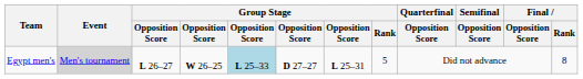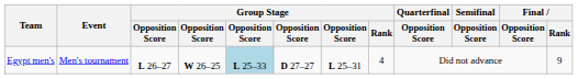 <table class="wikitable" style="font-size:90%">
 <tr>
 <th rowspan=2>Team</th>
 <th rowspan=2>Event</th>
 <th colspan=6>Group Stage</th>
 <th>Quarterfinal</th>
 <th>Semifinal</th>
 <th colspan=2>Final / </th>
 </tr>
 <tr style="font-size:95%">
 <th>Opposition<br>Score</th>
 <th>Opposition<br>Score</th>
 <th>Opposition<br>Score</th>
 <th>Opposition<br>Score</th>
 <th>Opposition<br>Score</th>
 <th>Rank</th>
 <th>Opposition<br>Score</th>
 <th>Opposition<br>Score</th>
 <th>Opposition<br>Score</th>
 <th>Rank</th>
 </tr>
 <tr align=center>
 <td align=left><a href='#'>Egypt men's</a></td>
-<td align=left style="background: lightgrey;"><a href='#'>Men's tournament</a></td>
+<td align=left><a href='#'>Men's tournament</a></td>
 <td><br><strong>L</strong> 26–27</td>
 <td><br><strong>W</strong> 26–25</td>
 <td style="background: lightblue;"><br><strong>L</strong> 25–33</td>
 <td><br><strong>D</strong> 27–27</td>
 <td><br><strong>L</strong> 25–31</td>
-<td>5</td>
+<td>4</td>
 <td colspan=3>Did not advance</td>
-<td>8</td>
+<td>9</td>
 </tr>
 </table>
